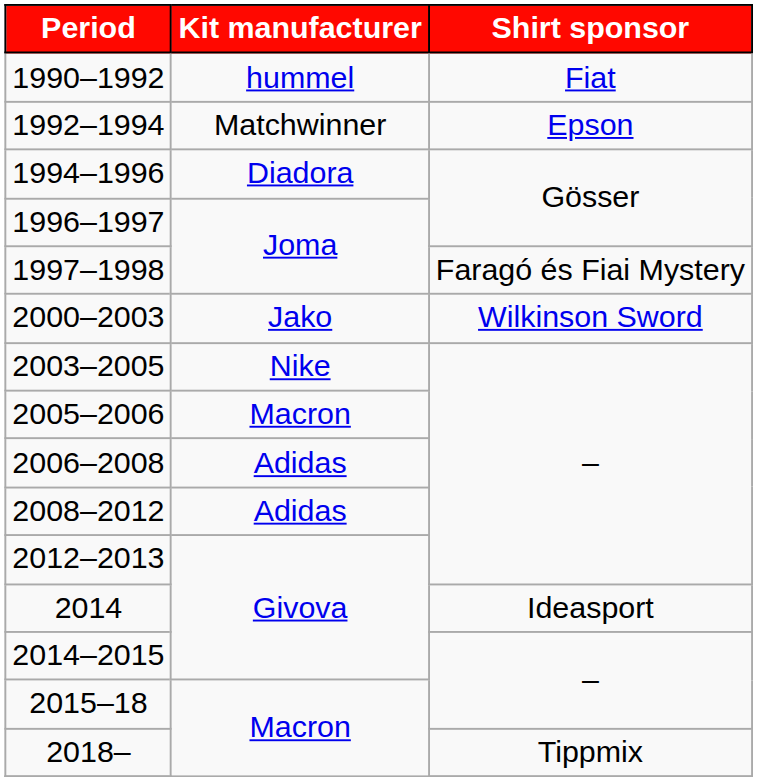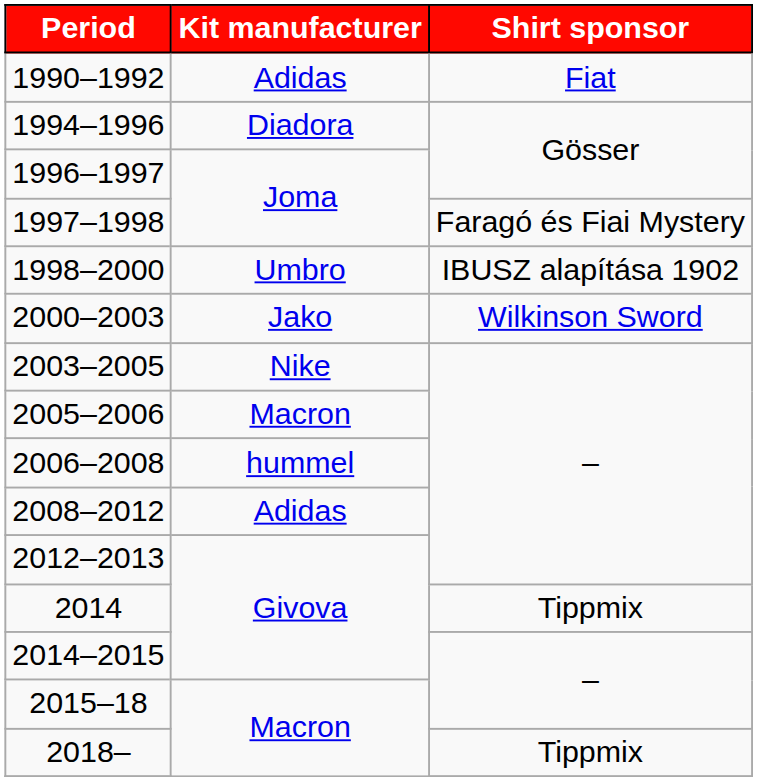 <table class="wikitable" style="text-align:center;margin-left:1em">
 <tr>
 <th style="color:#fff; background:#ff0800; border:1px solid black;">Period</th>
 <th style="color:#fff; background:#ff0800; border:1px solid black;">Kit manufacturer</th>
 <th style="color:#fff; background:#ff0800; border:1px solid black;">Shirt sponsor</th>
 </tr>
 <tr>
 <td>1990–1992</td>
-<td><a href='#'>hummel</a></td>
+<td><a href='#'>Adidas</a></td>
 <td><a href='#'>Fiat</a></td>
-</tr>
-<tr>
-<td>1992–1994</td>
-<td>Matchwinner</td>
-<td><a href='#'>Epson</a></td>
 </tr>
 <tr>
 <td>1994–1996</td>
 <td><a href='#'>Diadora</a></td>
 <td rowspan=2>Gösser</td>
 </tr>
 <tr>
 <td>1996–1997</td>
 <td rowspan=2><a href='#'>Joma</a></td>
 </tr>
 <tr>
 <td>1997–1998</td>
 <td>Faragó és Fiai Mystery</td>
+</tr>
+<tr>
+<td>1998–2000</td>
+<td><a href='#'>Umbro</a></td>
+<td>IBUSZ alapítása 1902</td>
 </tr>
 <tr>
 <td>2000–2003</td>
 <td><a href='#'>Jako</a></td>
 <td><a href='#'>Wilkinson Sword</a></td>
 </tr>
 <tr>
 <td>2003–2005</td>
 <td><a href='#'>Nike</a></td>
 <td rowspan=5>–</td>
 </tr>
 <tr>
 <td>2005–2006</td>
 <td><a href='#'>Macron</a></td>
 </tr>
 <tr>
 <td>2006–2008</td>
-<td><a href='#'>Adidas</a></td>
+<td><a href='#'>hummel</a></td>
 </tr>
 <tr>
 <td>2008–2012</td>
 <td><a href='#'>Adidas</a></td>
 </tr>
 <tr>
 <td>2012–2013</td>
 <td rowspan=3><a href='#'>Givova</a></td>
 </tr>
 <tr>
 <td>2014</td>
-<td>Ideasport</td>
+<td>Tippmix</td>
 </tr>
 <tr>
 <td>2014–2015</td>
 <td rowspan=2>–</td>
 </tr>
 <tr>
 <td>2015–18</td>
 <td rowspan=3><a href='#'>Macron</a></td>
 </tr>
 <tr>
 <td>2018–</td>
 <td>Tippmix</td>
 </tr>
 <tr>
 </tr>
 </table>
